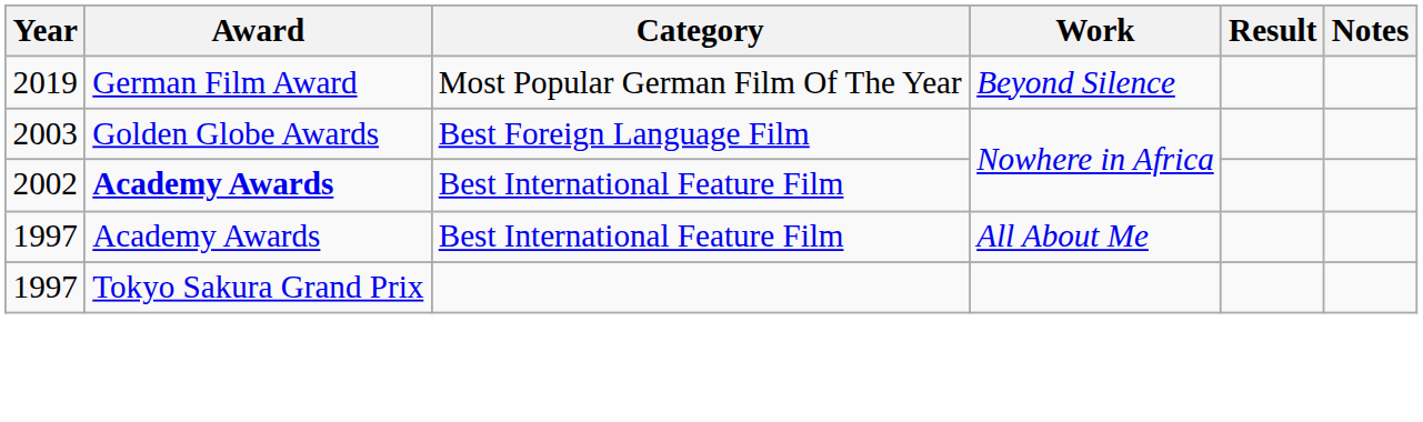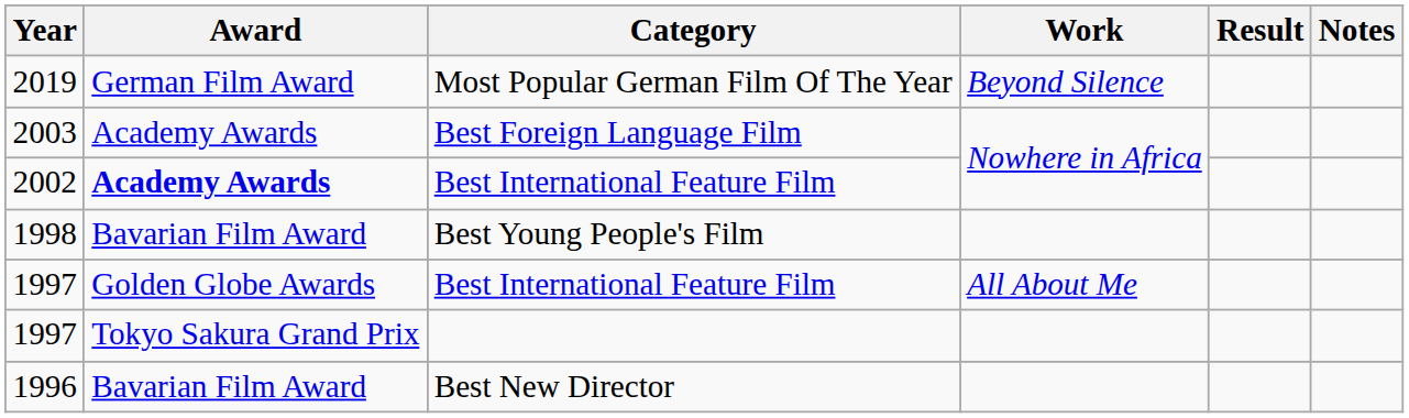 <table class="wikitable">
 <tr>
 <th>Year</th>
 <th>Award</th>
 <th>Category</th>
 <th>Work</th>
 <th>Result</th>
 <th>Notes</th>
 </tr>
 <tr>
 <td>2019</td>
 <td><a href='#'>German Film Award</a></td>
 <td>Most Popular German Film Of The Year</td>
 <td><em><a href='#'>Beyond Silence</a></em></td>
 <td></td>
 <td></td>
 </tr>
 <tr>
 <td>2003</td>
-<td><a href='#'>Golden Globe Awards</a></td>
+<td><a href='#'>Academy Awards</a></td>
 <td><a href='#'>Best Foreign Language Film</a></td>
 <td rowspan="2"><em><a href='#'>Nowhere in Africa</a></em></td>
 <td></td>
 <td></td>
 </tr>
 <tr>
 <td>2002</td>
 <td><strong><a href='#'>Academy Awards</a></strong></td>
 <td><a href='#'>Best International Feature Film</a></td>
 <td></td>
 <td></td>
 </tr>
 <tr>
+<td>1998</td>
+<td><a href='#'>Bavarian Film Award</a></td>
+<td>Best Young People's Film</td>
+<td></td>
+<td></td>
+<td></td>
+</tr>
+<tr>
 <td>1997</td>
-<td><a href='#'>Academy Awards</a></td>
+<td><a href='#'>Golden Globe Awards</a></td>
 <td><a href='#'>Best International Feature Film</a></td>
 <td><em><a href='#'>All About Me</a></em></td>
 <td></td>
 <td></td>
 </tr>
 <tr>
 <td>1997</td>
 <td><a href='#'>Tokyo Sakura Grand Prix</a></td>
 <td></td>
 <td></td>
 <td></td>
 <td></td>
 </tr>
+<tr>
+<td>1996</td>
+<td><a href='#'>Bavarian Film Award</a></td>
+<td>Best New Director</td>
+<td></td>
+<td></td>
+<td></td>
+</tr>
 </table>
